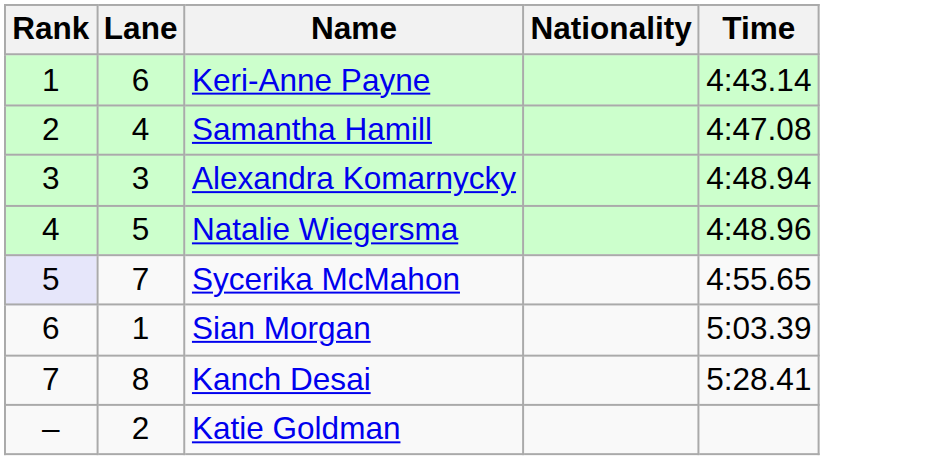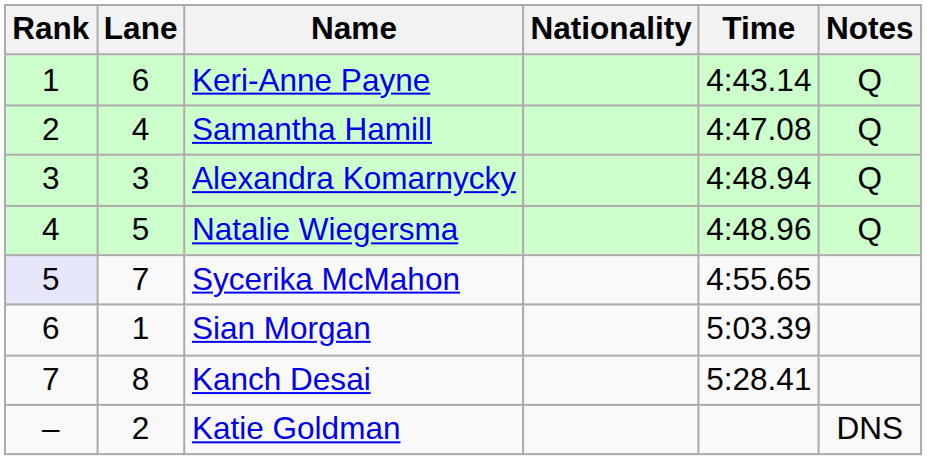 <table class="wikitable sortable" style="text-align:center">
 <tr>
 <th>Rank</th>
 <th>Lane</th>
 <th>Name</th>
 <th>Nationality</th>
 <th>Time</th>
+<th>Notes</th>
 </tr>
 <tr bgcolor=ccffcc>
 <td>1</td>
 <td>6</td>
 <td align=left><a href='#'>Keri-Anne Payne</a></td>
 <td align=left></td>
 <td>4:43.14</td>
+<td>Q</td>
 </tr>
 <tr bgcolor=ccffcc>
 <td>2</td>
 <td>4</td>
 <td align=left><a href='#'>Samantha Hamill</a></td>
 <td align=left></td>
 <td>4:47.08</td>
+<td>Q</td>
 </tr>
 <tr bgcolor=ccffcc>
 <td>3</td>
 <td>3</td>
 <td align=left><a href='#'>Alexandra Komarnycky</a></td>
 <td align=left></td>
 <td>4:48.94</td>
+<td>Q</td>
 </tr>
 <tr bgcolor=ccffcc>
 <td>4</td>
 <td>5</td>
 <td align=left><a href='#'>Natalie Wiegersma</a></td>
 <td align=left></td>
 <td>4:48.96</td>
+<td>Q</td>
 </tr>
 <tr>
 <td style="background: lavender;">5</td>
 <td>7</td>
 <td align=left><a href='#'>Sycerika McMahon</a></td>
 <td align=left></td>
 <td>4:55.65</td>
+<td></td>
 </tr>
 <tr>
 <td>6</td>
 <td>1</td>
 <td align=left><a href='#'>Sian Morgan</a></td>
 <td align=left></td>
 <td>5:03.39</td>
+<td></td>
 </tr>
 <tr>
 <td>7</td>
 <td>8</td>
 <td align=left><a href='#'>Kanch Desai</a></td>
 <td align=left></td>
 <td>5:28.41</td>
+<td></td>
 </tr>
 <tr>
 <td>–</td>
 <td>2</td>
 <td align=left><a href='#'>Katie Goldman</a></td>
 <td align=left></td>
 <td></td>
+<td>DNS</td>
 </tr>
 </table>
